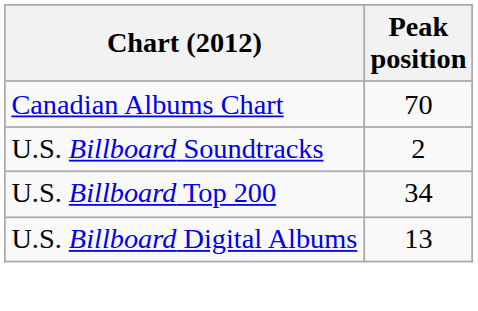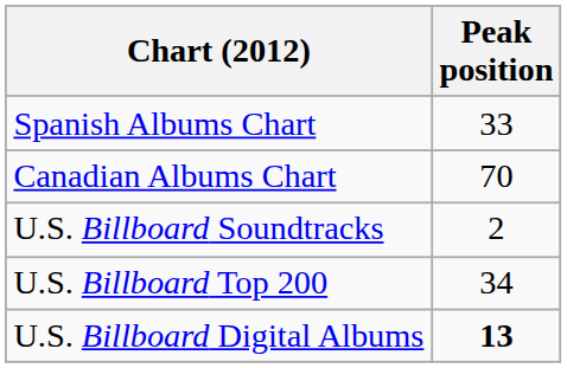 <table class="wikitable">
 <tr>
 <th>Chart (2012)</th>
 <th>Peak<br>position</th>
+</tr>
+<tr>
+<td><a href='#'>Spanish Albums Chart</a></td>
+<td style="text-align:center;">33</td>
 </tr>
 <tr>
 <td><a href='#'>Canadian Albums Chart</a></td>
 <td style="text-align:center;">70</td>
 </tr>
 <tr>
 <td>U.S. <a href='#'><em>Billboard</em> Soundtracks</a></td>
 <td style="text-align:center;">2</td>
 </tr>
 <tr>
 <td>U.S. <a href='#'><em>Billboard</em> Top 200</a></td>
 <td style="text-align:center;">34</td>
 </tr>
 <tr>
 <td>U.S. <a href='#'><em>Billboard</em> Digital Albums</a></td>
-<td style="text-align:center;">13</td>
+<td style="text-align:center;"><strong>13</strong></td>
 </tr>
 </table>
